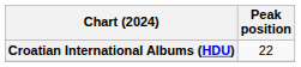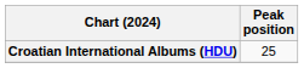 <table class="wikitable sortable plainrowheaders" style="text-align:center">
 <tr>
 <th scope="col">Chart (2024)</th>
 <th scope="col">Peak<br>position</th>
 </tr>
 <tr>
 <th scope="row">Croatian International Albums (<a href='#'>HDU</a>)</th>
-<td>22</td>
+<td>25</td>
 </tr>
 <tr>
 </tr>
 <tr>
 </tr>
 </table>
